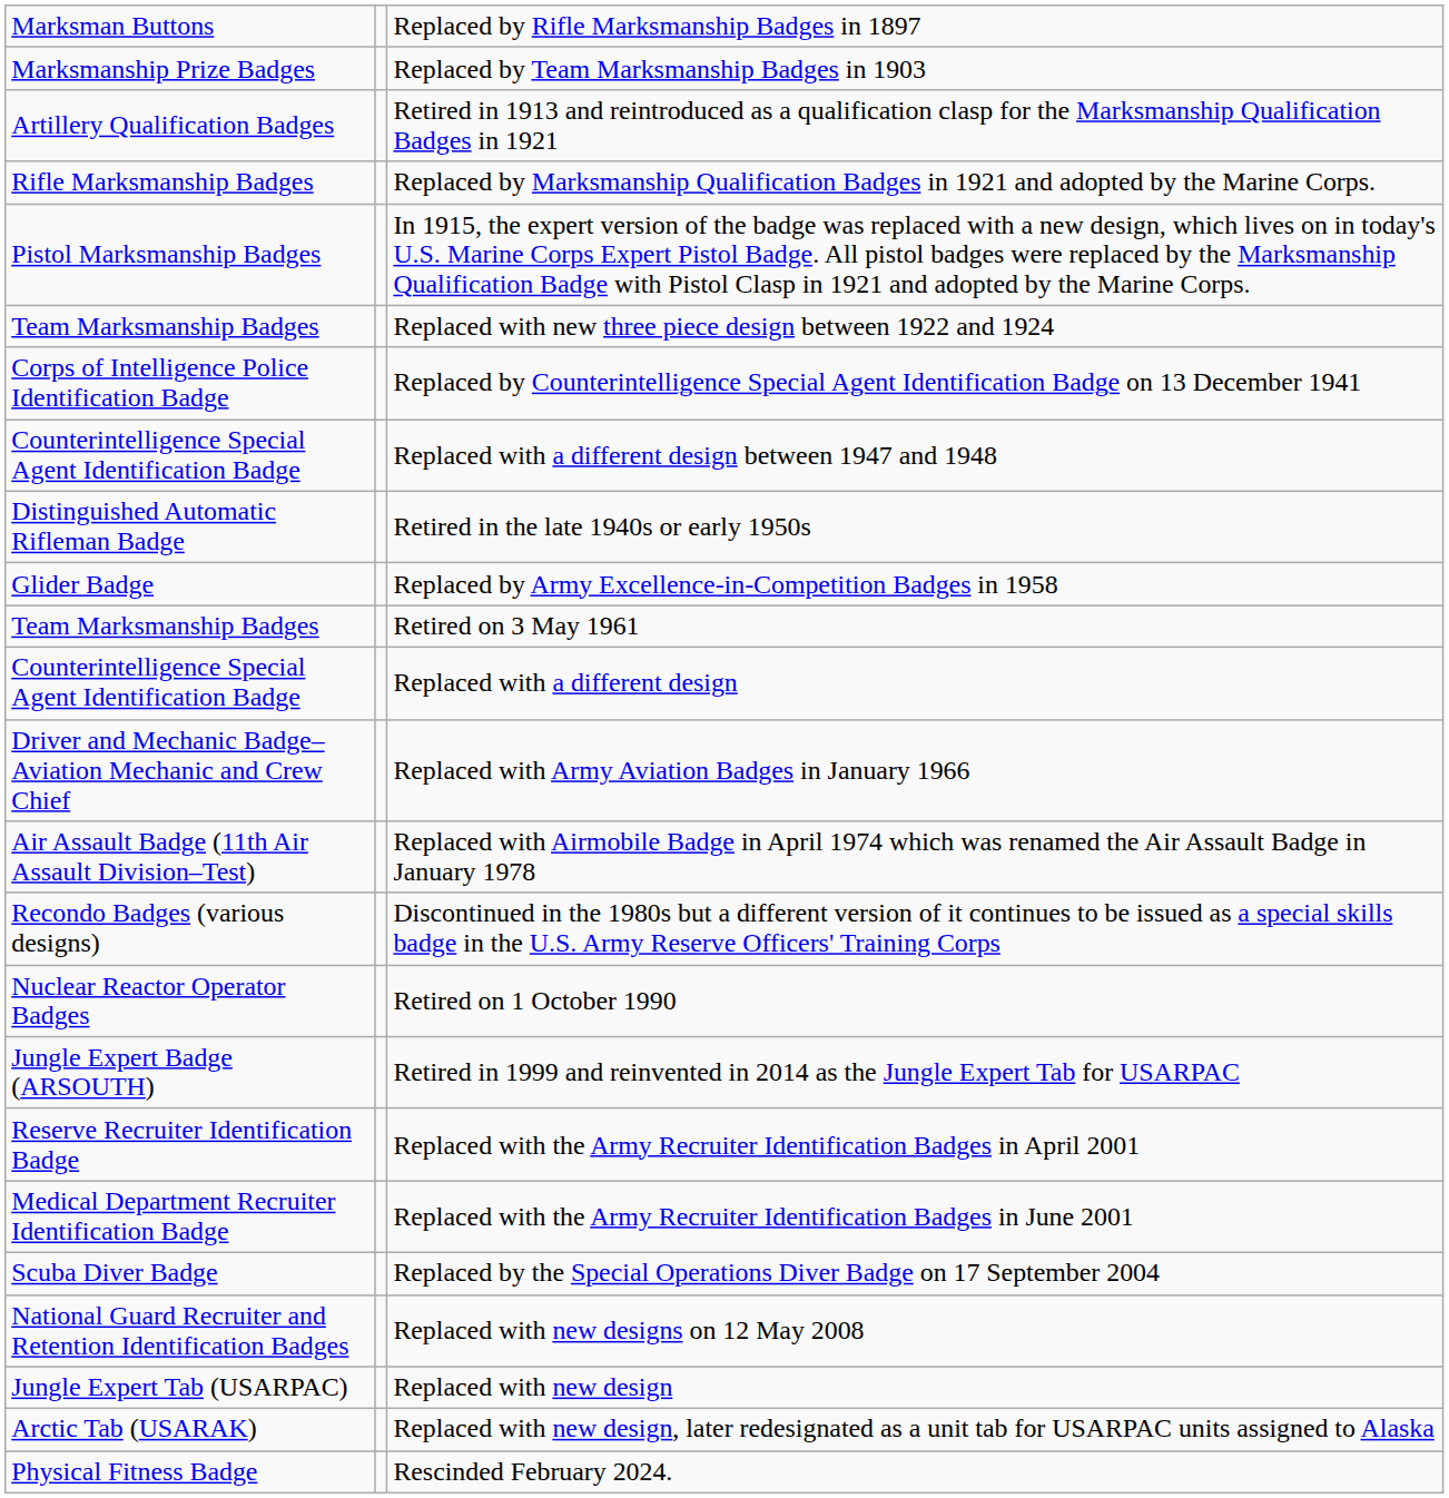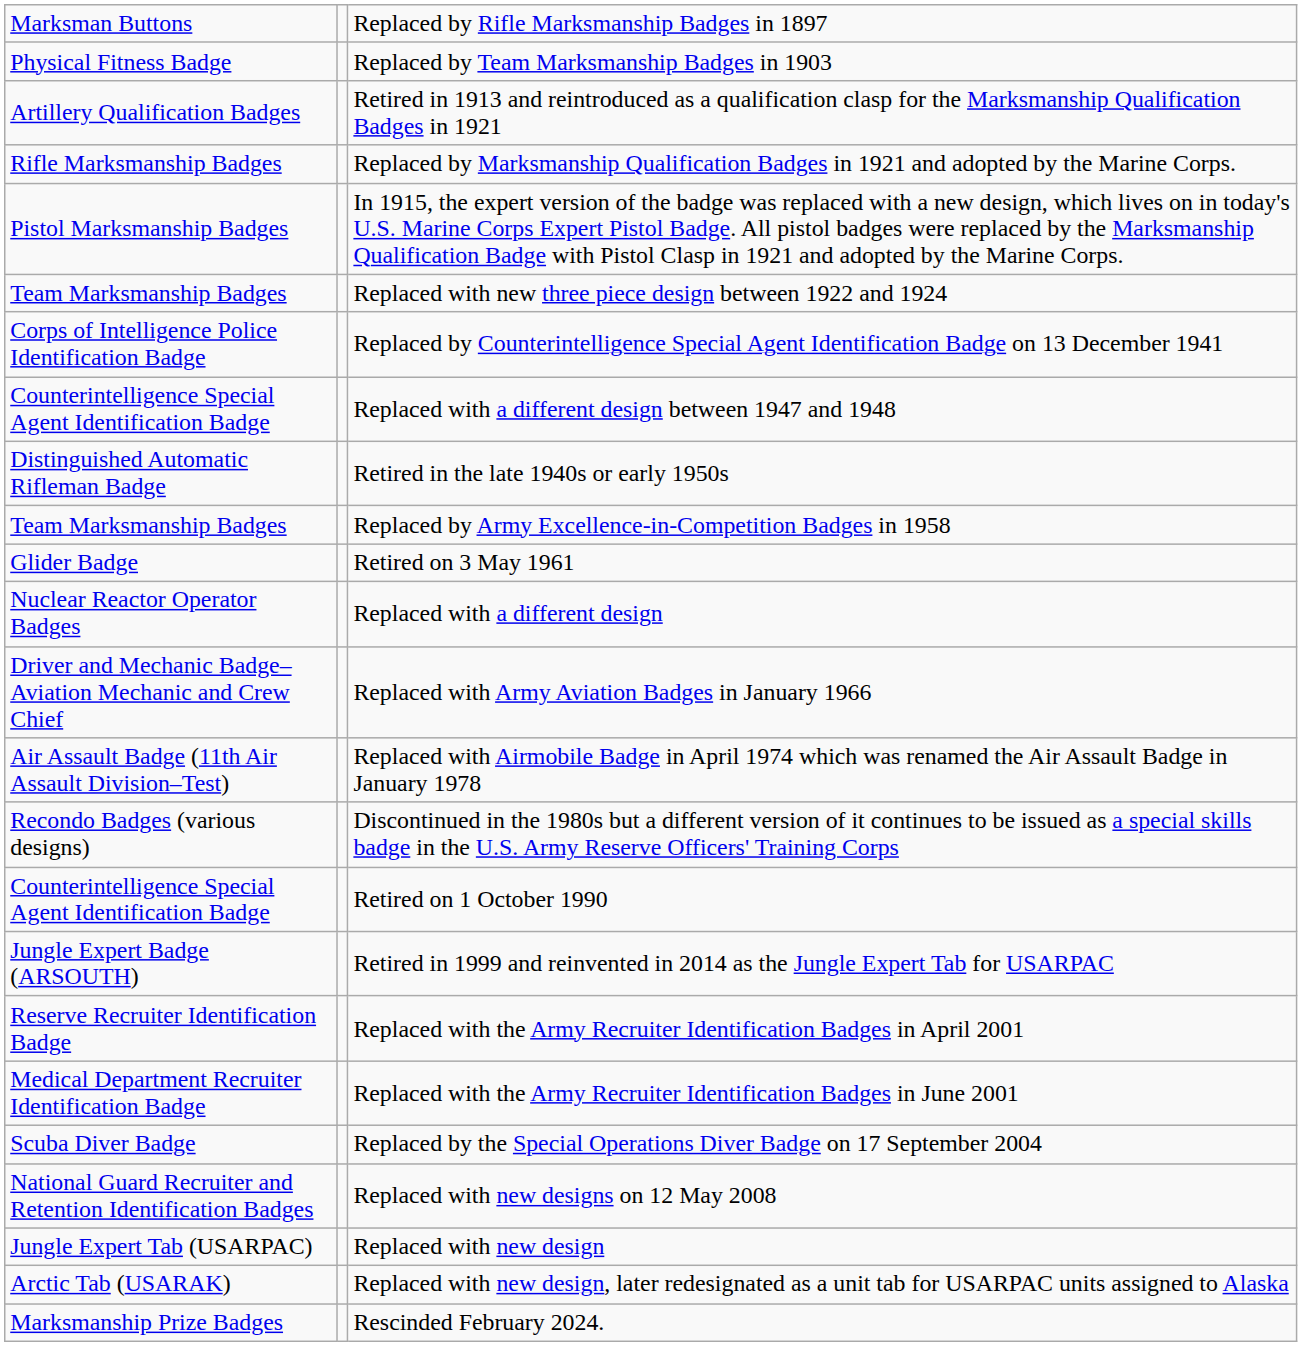 <table class="wikitable">
 <tr>
 <td align="left"><a href='#'>Marksman Buttons</a></td>
 <td align="center"></td>
 <td>Replaced by <a href='#'>Rifle Marksmanship Badges</a> in 1897</td>
 </tr>
 <tr>
-<td align="left"><a href='#'>Marksmanship Prize Badges</a></td>
+<td><a href='#'>Physical Fitness Badge</a></td>
 <td align="center"></td>
 <td>Replaced by <a href='#'>Team Marksmanship Badges</a> in 1903</td>
 </tr>
 <tr>
 <td align="left"><a href='#'>Artillery Qualification Badges</a></td>
 <td align="center"></td>
 <td>Retired in 1913 and reintroduced as a qualification clasp for the <a href='#'>Marksmanship Qualification Badges</a> in 1921</td>
 </tr>
 <tr>
 <td align="left"><a href='#'>Rifle Marksmanship Badges</a></td>
 <td align="center"></td>
 <td>Replaced by <a href='#'>Marksmanship Qualification Badges</a> in 1921 and adopted by the Marine Corps.</td>
 </tr>
 <tr>
 <td align="left"><a href='#'>Pistol Marksmanship Badges</a></td>
 <td align="center"></td>
 <td>In 1915, the expert version of the badge was replaced with a new design, which lives on in today's <a href='#'>U.S. Marine Corps Expert Pistol Badge</a>. All pistol badges were replaced by the <a href='#'>Marksmanship Qualification Badge</a> with Pistol Clasp in 1921 and adopted by the Marine Corps.</td>
 </tr>
 <tr>
 <td align="left"><a href='#'>Team Marksmanship Badges</a></td>
 <td align="center"></td>
 <td>Replaced with new <a href='#'>three piece design</a> between 1922 and 1924</td>
 </tr>
 <tr>
 <td align="left"><a href='#'>Corps of Intelligence Police Identification Badge</a></td>
 <td align="center"></td>
 <td>Replaced by <a href='#'>Counterintelligence Special Agent Identification Badge</a> on 13 December 1941</td>
 </tr>
 <tr>
 <td align="left"><a href='#'>Counterintelligence Special Agent Identification Badge</a></td>
 <td align="center"></td>
 <td>Replaced with <a href='#'>a different design</a> between 1947 and 1948</td>
 </tr>
 <tr>
 <td align="left"><a href='#'>Distinguished Automatic Rifleman Badge</a></td>
 <td align="center"></td>
 <td>Retired in the late 1940s or early 1950s</td>
 </tr>
 <tr>
-<td align="left"><a href='#'>Glider Badge</a></td>
+<td align="left"><a href='#'>Team Marksmanship Badges</a></td>
 <td align="center"></td>
 <td>Replaced by <a href='#'>Army Excellence-in-Competition Badges</a> in 1958</td>
 </tr>
 <tr>
-<td align="left"><a href='#'>Team Marksmanship Badges</a></td>
+<td align="left"><a href='#'>Glider Badge</a></td>
 <td align="center"></td>
 <td>Retired on 3 May 1961</td>
 </tr>
 <tr>
-<td align="left"><a href='#'>Counterintelligence Special Agent Identification Badge</a></td>
+<td align="left"><a href='#'>Nuclear Reactor Operator Badges</a></td>
 <td align="center"></td>
 <td>Replaced with <a href='#'>a different design</a></td>
 </tr>
 <tr>
 <td align="left"><a href='#'>Driver and Mechanic Badge–Aviation Mechanic and Crew Chief</a></td>
 <td align="center"></td>
 <td>Replaced with <a href='#'>Army Aviation Badges</a> in January 1966</td>
 </tr>
 <tr>
 <td align="left"><a href='#'>Air Assault Badge</a> (<a href='#'>11th Air Assault Division–Test</a>)</td>
 <td align="center"></td>
 <td>Replaced with <a href='#'>Airmobile Badge</a> in April 1974 which was renamed the Air Assault Badge in January 1978</td>
 </tr>
 <tr>
 <td align="left"><a href='#'>Recondo Badges</a> (various designs)</td>
 <td align="center"></td>
 <td>Discontinued in the 1980s but a different version of it continues to be issued as <a href='#'>a special skills badge</a> in the <a href='#'>U.S. Army Reserve Officers' Training Corps</a></td>
 </tr>
 <tr>
-<td align="left"><a href='#'>Nuclear Reactor Operator Badges</a></td>
+<td align="left"><a href='#'>Counterintelligence Special Agent Identification Badge</a></td>
 <td align="center"></td>
 <td>Retired on 1 October 1990</td>
 </tr>
 <tr>
 <td align="left"><a href='#'>Jungle Expert Badge</a> (<a href='#'>ARSOUTH</a>)</td>
 <td align="center"></td>
 <td>Retired in 1999 and reinvented in 2014 as the <a href='#'>Jungle Expert Tab</a> for <a href='#'>USARPAC</a></td>
 </tr>
 <tr>
 <td align="left"><a href='#'>Reserve Recruiter Identification Badge</a></td>
 <td align="center"></td>
 <td>Replaced with the <a href='#'>Army Recruiter Identification Badges</a> in April 2001</td>
 </tr>
 <tr>
 <td align="left"><a href='#'>Medical Department Recruiter Identification Badge</a></td>
 <td align="center"></td>
 <td>Replaced with the <a href='#'>Army Recruiter Identification Badges</a> in June 2001</td>
 </tr>
 <tr>
 <td align="left"><a href='#'>Scuba Diver Badge</a></td>
 <td align="center"></td>
 <td>Replaced by the <a href='#'>Special Operations Diver Badge</a> on 17 September 2004</td>
 </tr>
 <tr>
 <td align="left"><a href='#'>National Guard Recruiter and Retention Identification Badges</a></td>
 <td align="center"></td>
 <td>Replaced with <a href='#'>new designs</a> on 12 May 2008</td>
 </tr>
 <tr>
 <td align="left"><a href='#'>Jungle Expert Tab</a> (USARPAC)</td>
 <td align="center"></td>
 <td>Replaced with <a href='#'>new design</a></td>
 </tr>
 <tr>
 <td align="left"><a href='#'>Arctic Tab</a> (<a href='#'>USARAK</a>)</td>
 <td align="center"></td>
 <td>Replaced with <a href='#'>new design</a>, later redesignated as a unit tab for USARPAC units assigned to <a href='#'>Alaska</a></td>
 </tr>
 <tr>
-<td><a href='#'>Physical Fitness Badge</a></td>
+<td align="left"><a href='#'>Marksmanship Prize Badges</a></td>
 <td align="center"></td>
 <td>Rescinded February 2024.</td>
 </tr>
 </table>
